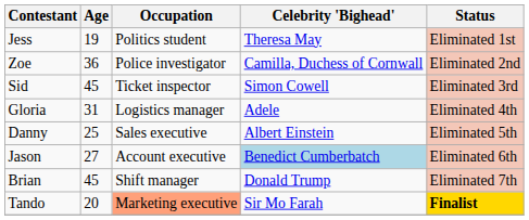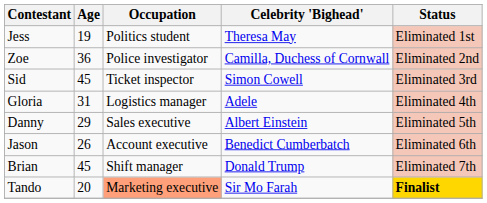 <table class="wikitable">
 <tr>
 <th>Contestant</th>
 <th>Age</th>
 <th>Occupation</th>
 <th>Celebrity 'Bighead'</th>
 <th>Status</th>
 </tr>
 <tr>
 <td>Jess</td>
 <td>19</td>
 <td>Politics student</td>
 <td><a href='#'>Theresa May</a></td>
 <td style="background:#f4c7b8;">Eliminated 1st</td>
 </tr>
 <tr>
 <td>Zoe</td>
 <td>36</td>
 <td>Police investigator</td>
 <td><a href='#'>Camilla, Duchess of Cornwall</a></td>
 <td style="background:#f4c7b8;">Eliminated 2nd</td>
 </tr>
 <tr>
 <td>Sid</td>
 <td>45</td>
 <td>Ticket inspector</td>
 <td><a href='#'>Simon Cowell</a></td>
 <td style="background:#f4c7b8;">Eliminated 3rd</td>
 </tr>
 <tr>
 <td>Gloria</td>
 <td>31</td>
 <td>Logistics manager</td>
 <td><a href='#'>Adele</a></td>
 <td style="background:#f4c7b8;">Eliminated 4th</td>
 </tr>
 <tr>
 <td>Danny</td>
-<td>25</td>
+<td>29</td>
 <td>Sales executive</td>
 <td><a href='#'>Albert Einstein</a></td>
 <td style="background:#f4c7b8;">Eliminated 5th</td>
 </tr>
 <tr>
 <td>Jason</td>
-<td>27</td>
+<td>26</td>
 <td>Account executive</td>
-<td style="background: lightblue;"><a href='#'>Benedict Cumberbatch</a></td>
+<td><a href='#'>Benedict Cumberbatch</a></td>
 <td style="background:#f4c7b8;">Eliminated 6th</td>
 </tr>
 <tr>
 <td>Brian</td>
 <td>45</td>
 <td>Shift manager</td>
 <td><a href='#'>Donald Trump</a></td>
 <td style="background:#f4c7b8;">Eliminated 7th</td>
 </tr>
 <tr>
 <td>Tando</td>
 <td>20</td>
 <td style="background: lightsalmon;">Marketing executive</td>
 <td><a href='#'>Sir Mo Farah</a></td>
 <td style="background:gold;"><strong>Finalist</strong></td>
 </tr>
 <tr>
 </tr>
 </table>
